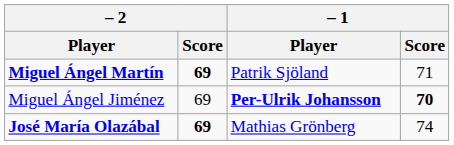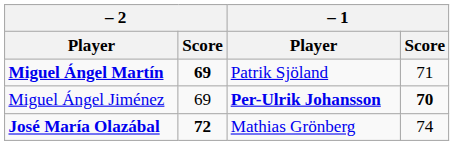 <table class=wikitable>
 <tr>
 <th colspan=2> – 2</th>
 <th colspan=2> – 1</th>
 </tr>
 <tr>
 <th width=155>Player</th>
 <th>Score</th>
 <th width=155>Player</th>
 <th>Score</th>
 </tr>
 <tr>
 <td><strong><a href='#'>Miguel Ángel Martín</a></strong></td>
 <td align=center><strong>69</strong></td>
 <td><a href='#'>Patrik Sjöland</a></td>
 <td align=center>71</td>
 </tr>
 <tr>
 <td><a href='#'>Miguel Ángel Jiménez</a></td>
 <td align=center>69</td>
 <td><strong><a href='#'>Per-Ulrik Johansson</a></strong></td>
 <td align=center><strong>70</strong></td>
 </tr>
 <tr>
 <td><strong><a href='#'>José María Olazábal</a></strong></td>
-<td align=center><strong>69</strong></td>
+<td align=center><strong>72</strong></td>
 <td><a href='#'>Mathias Grönberg</a></td>
 <td align=center>74</td>
 </tr>
 </table>
